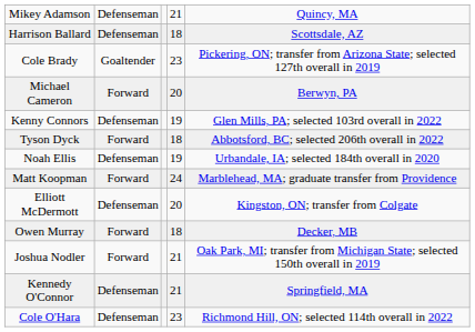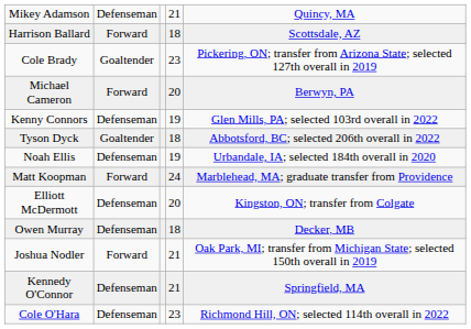 <table class="wikitable">
 <tr align="center" bgcolor="">
 <td>Mikey Adamson</td>
 <td>Defenseman</td>
 <td></td>
 <td>21</td>
 <td><a href='#'>Quincy, MA</a></td>
 </tr>
 <tr align="center" bgcolor="f0f0f0">
 <td>Harrison Ballard</td>
-<td>Defenseman</td>
+<td>Forward</td>
 <td></td>
 <td>18</td>
 <td><a href='#'>Scottsdale, AZ</a></td>
 </tr>
 <tr align="center" bgcolor="">
 <td>Cole Brady</td>
 <td>Goaltender</td>
 <td></td>
 <td>23</td>
 <td><a href='#'>Pickering, ON</a>; transfer from <a href='#'>Arizona State</a>; selected 127th overall in <a href='#'>2019</a></td>
 </tr>
 <tr align="center" bgcolor="f0f0f0">
 <td>Michael Cameron</td>
 <td>Forward</td>
 <td></td>
 <td>20</td>
 <td><a href='#'>Berwyn, PA</a></td>
 </tr>
 <tr align="center" bgcolor="">
 <td>Kenny Connors</td>
 <td>Defenseman</td>
 <td></td>
 <td>19</td>
 <td><a href='#'>Glen Mills, PA</a>; selected 103rd overall in <a href='#'>2022</a></td>
 </tr>
 <tr align="center" bgcolor="f0f0f0">
 <td>Tyson Dyck</td>
-<td>Forward</td>
+<td>Goaltender</td>
 <td></td>
 <td>18</td>
 <td><a href='#'>Abbotsford, BC</a>; selected 206th overall in <a href='#'>2022</a></td>
 </tr>
 <tr align="center" bgcolor="">
 <td>Noah Ellis</td>
 <td>Defenseman</td>
 <td></td>
 <td>19</td>
 <td><a href='#'>Urbandale, IA</a>; selected 184th overall in <a href='#'>2020</a></td>
 </tr>
 <tr align="center" bgcolor="f0f0f0">
 <td>Matt Koopman</td>
 <td>Forward</td>
 <td></td>
 <td>24</td>
 <td><a href='#'>Marblehead, MA</a>; graduate transfer from <a href='#'>Providence</a></td>
 </tr>
 <tr align="center" bgcolor="">
 <td>Elliott McDermott</td>
 <td>Defenseman</td>
 <td></td>
 <td>20</td>
 <td><a href='#'>Kingston, ON</a>; transfer from <a href='#'>Colgate</a></td>
 </tr>
 <tr align="center" bgcolor="f0f0f0">
 <td>Owen Murray</td>
-<td>Forward</td>
+<td>Defenseman</td>
 <td></td>
 <td>18</td>
 <td><a href='#'>Decker, MB</a></td>
 </tr>
 <tr align="center" bgcolor="">
 <td>Joshua Nodler</td>
 <td>Forward</td>
 <td></td>
 <td>21</td>
 <td><a href='#'>Oak Park, MI</a>; transfer from <a href='#'>Michigan State</a>; selected 150th overall in <a href='#'>2019</a></td>
 </tr>
 <tr align="center" bgcolor="f0f0f0">
 <td>Kennedy O'Connor</td>
 <td>Defenseman</td>
 <td></td>
 <td>21</td>
 <td><a href='#'>Springfield, MA</a></td>
 </tr>
 <tr align="center" bgcolor="">
 <td><a href='#'>Cole O'Hara</a></td>
 <td>Defenseman</td>
 <td></td>
 <td>23</td>
 <td><a href='#'>Richmond Hill, ON</a>; selected 114th overall in <a href='#'>2022</a></td>
 </tr>
 </table>
